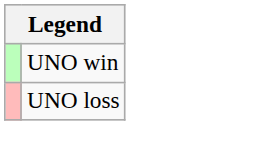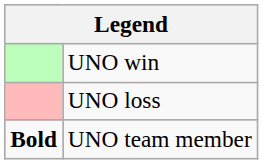 <table class="wikitable" style="font-size:90%">
 <tr>
 <th colspan="2">Legend</th>
 </tr>
 <tr>
 <td bgcolor="#bbffbb"> </td>
 <td>UNO win</td>
 </tr>
 <tr>
 <td bgcolor="#ffbbbb"> </td>
 <td>UNO loss</td>
 </tr>
+<tr>
+<td><strong>Bold</strong></td>
+<td>UNO team member</td>
+</tr>
 </table>
